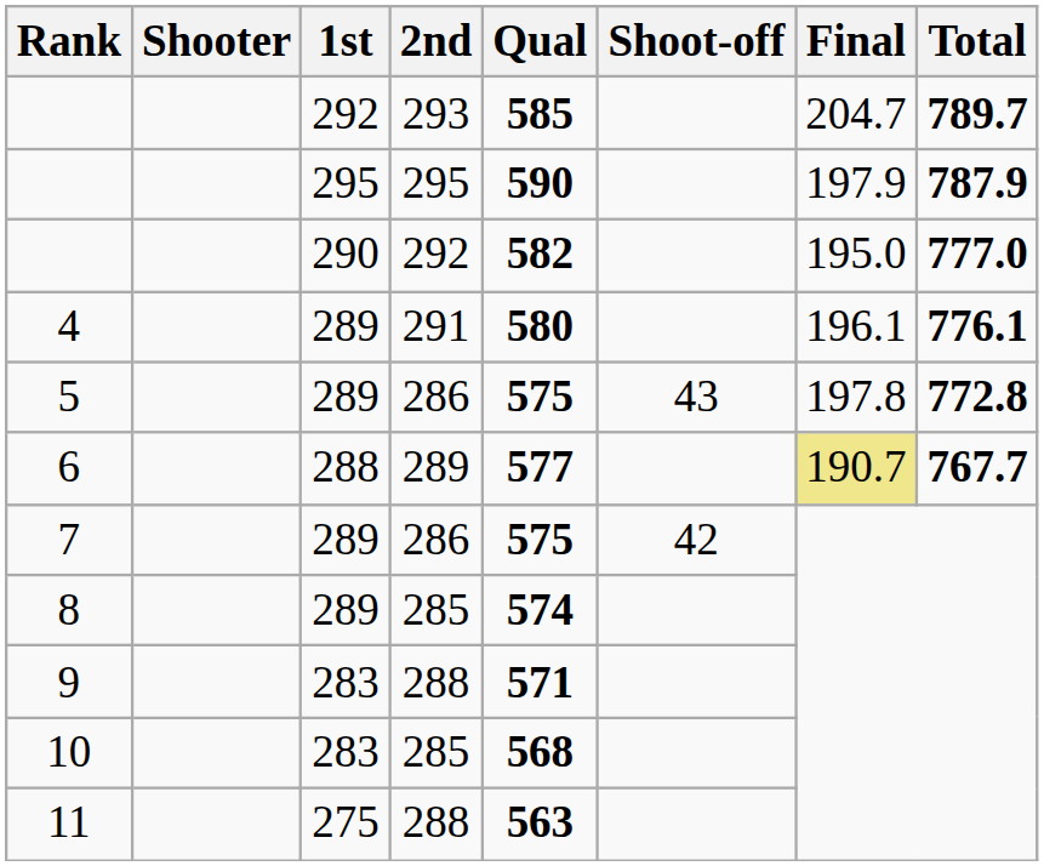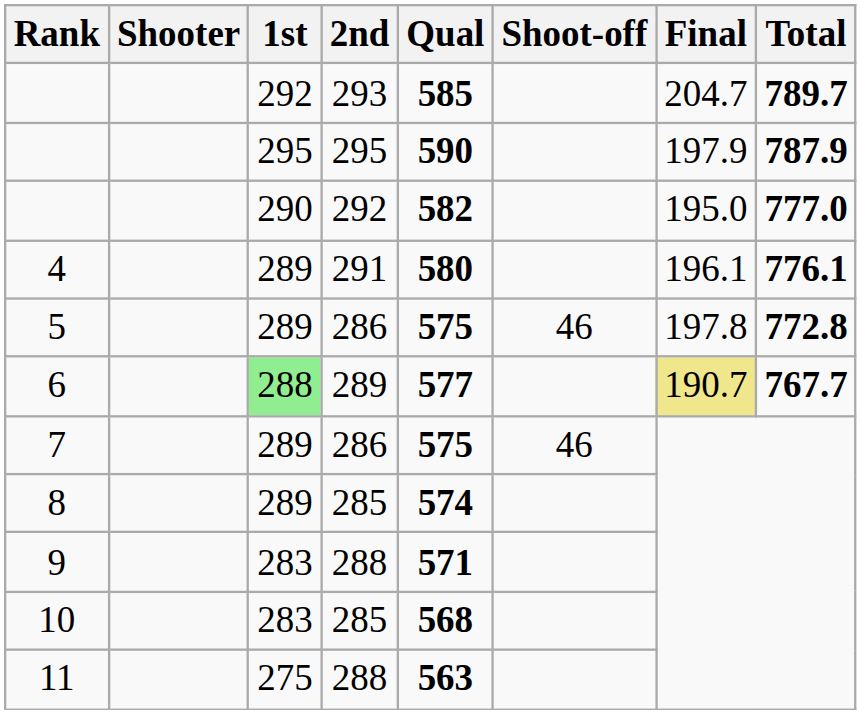 <table class="wikitable sortable" style="text-align: center">
 <tr>
 <th>Rank</th>
 <th>Shooter</th>
 <th>1st</th>
 <th>2nd</th>
 <th>Qual</th>
 <th>Shoot-off</th>
 <th>Final</th>
 <th>Total</th>
 </tr>
 <tr>
 <td></td>
 <td align=left></td>
 <td>292</td>
 <td>293</td>
 <td><strong>585</strong></td>
 <td></td>
 <td>204.7</td>
 <td><strong>789.7</strong></td>
 </tr>
 <tr>
 <td></td>
 <td align=left></td>
 <td>295</td>
 <td>295</td>
 <td><strong>590</strong></td>
 <td></td>
 <td>197.9</td>
 <td><strong>787.9</strong></td>
 </tr>
 <tr>
 <td></td>
 <td align=left></td>
 <td>290</td>
 <td>292</td>
 <td><strong>582</strong></td>
 <td></td>
 <td>195.0</td>
 <td><strong>777.0</strong></td>
 </tr>
 <tr>
 <td>4</td>
 <td align=left></td>
 <td>289</td>
 <td>291</td>
 <td><strong>580</strong></td>
 <td></td>
 <td>196.1</td>
 <td><strong>776.1</strong></td>
 </tr>
 <tr>
 <td>5</td>
 <td align=left></td>
 <td>289</td>
 <td>286</td>
 <td><strong>575</strong></td>
-<td>43</td>
+<td>46</td>
 <td>197.8</td>
 <td><strong>772.8</strong></td>
 </tr>
 <tr>
 <td>6</td>
 <td align=left></td>
-<td>288</td>
+<td style="background: lightgreen;">288</td>
 <td>289</td>
 <td><strong>577</strong></td>
 <td></td>
 <td style="background: khaki;">190.7</td>
 <td><strong>767.7</strong></td>
 </tr>
 <tr>
 <td>7</td>
 <td align=left></td>
 <td>289</td>
 <td>286</td>
 <td><strong>575</strong></td>
-<td>42</td>
+<td>46</td>
 </tr>
 <tr>
 <td>8</td>
 <td align=left></td>
 <td>289</td>
 <td>285</td>
 <td><strong>574</strong></td>
 <td></td>
 </tr>
 <tr>
 <td>9</td>
 <td align=left></td>
 <td>283</td>
 <td>288</td>
 <td><strong>571</strong></td>
 <td></td>
 </tr>
 <tr>
 <td>10</td>
 <td align=left></td>
 <td>283</td>
 <td>285</td>
 <td><strong>568</strong></td>
 <td></td>
 </tr>
 <tr>
 <td>11</td>
 <td align=left></td>
 <td>275</td>
 <td>288</td>
 <td><strong>563</strong></td>
 <td></td>
 </tr>
 </table>
